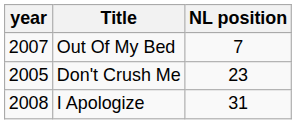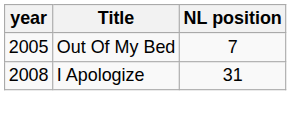 <table class="wikitable">
 <tr>
 <th align="center">year</th>
 <th align="center">Title</th>
 <th align="center">NL position</th>
 </tr>
 <tr>
-<td align="left">2007</td>
+<td align="left">2005</td>
 <td align="left">Out Of My Bed</td>
 <td align="center">7</td>
-</tr>
-<tr>
-<td align="left">2005</td>
-<td align="left">Don't Crush Me</td>
-<td align="center">23</td>
 </tr>
 <tr>
 <td align="left">2008</td>
 <td align="left">I Apologize</td>
 <td align="center">31</td>
 </tr>
 </table>
